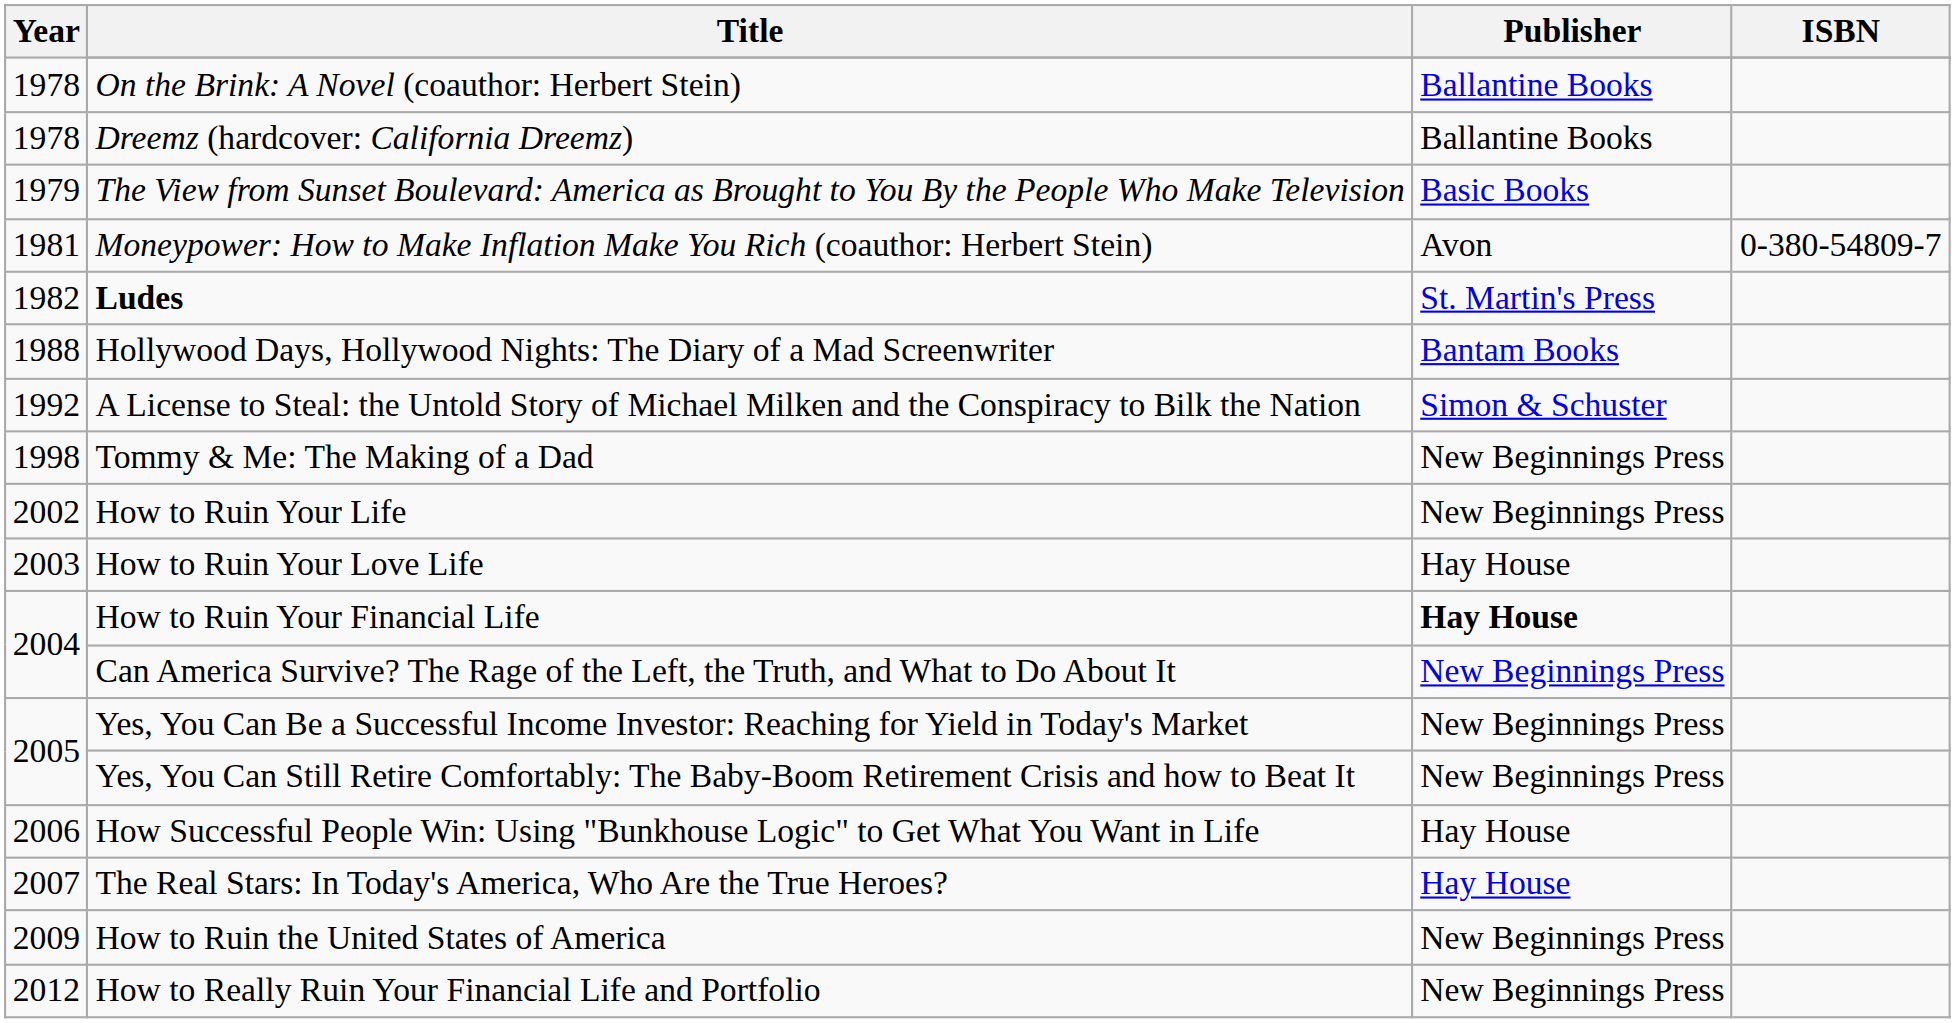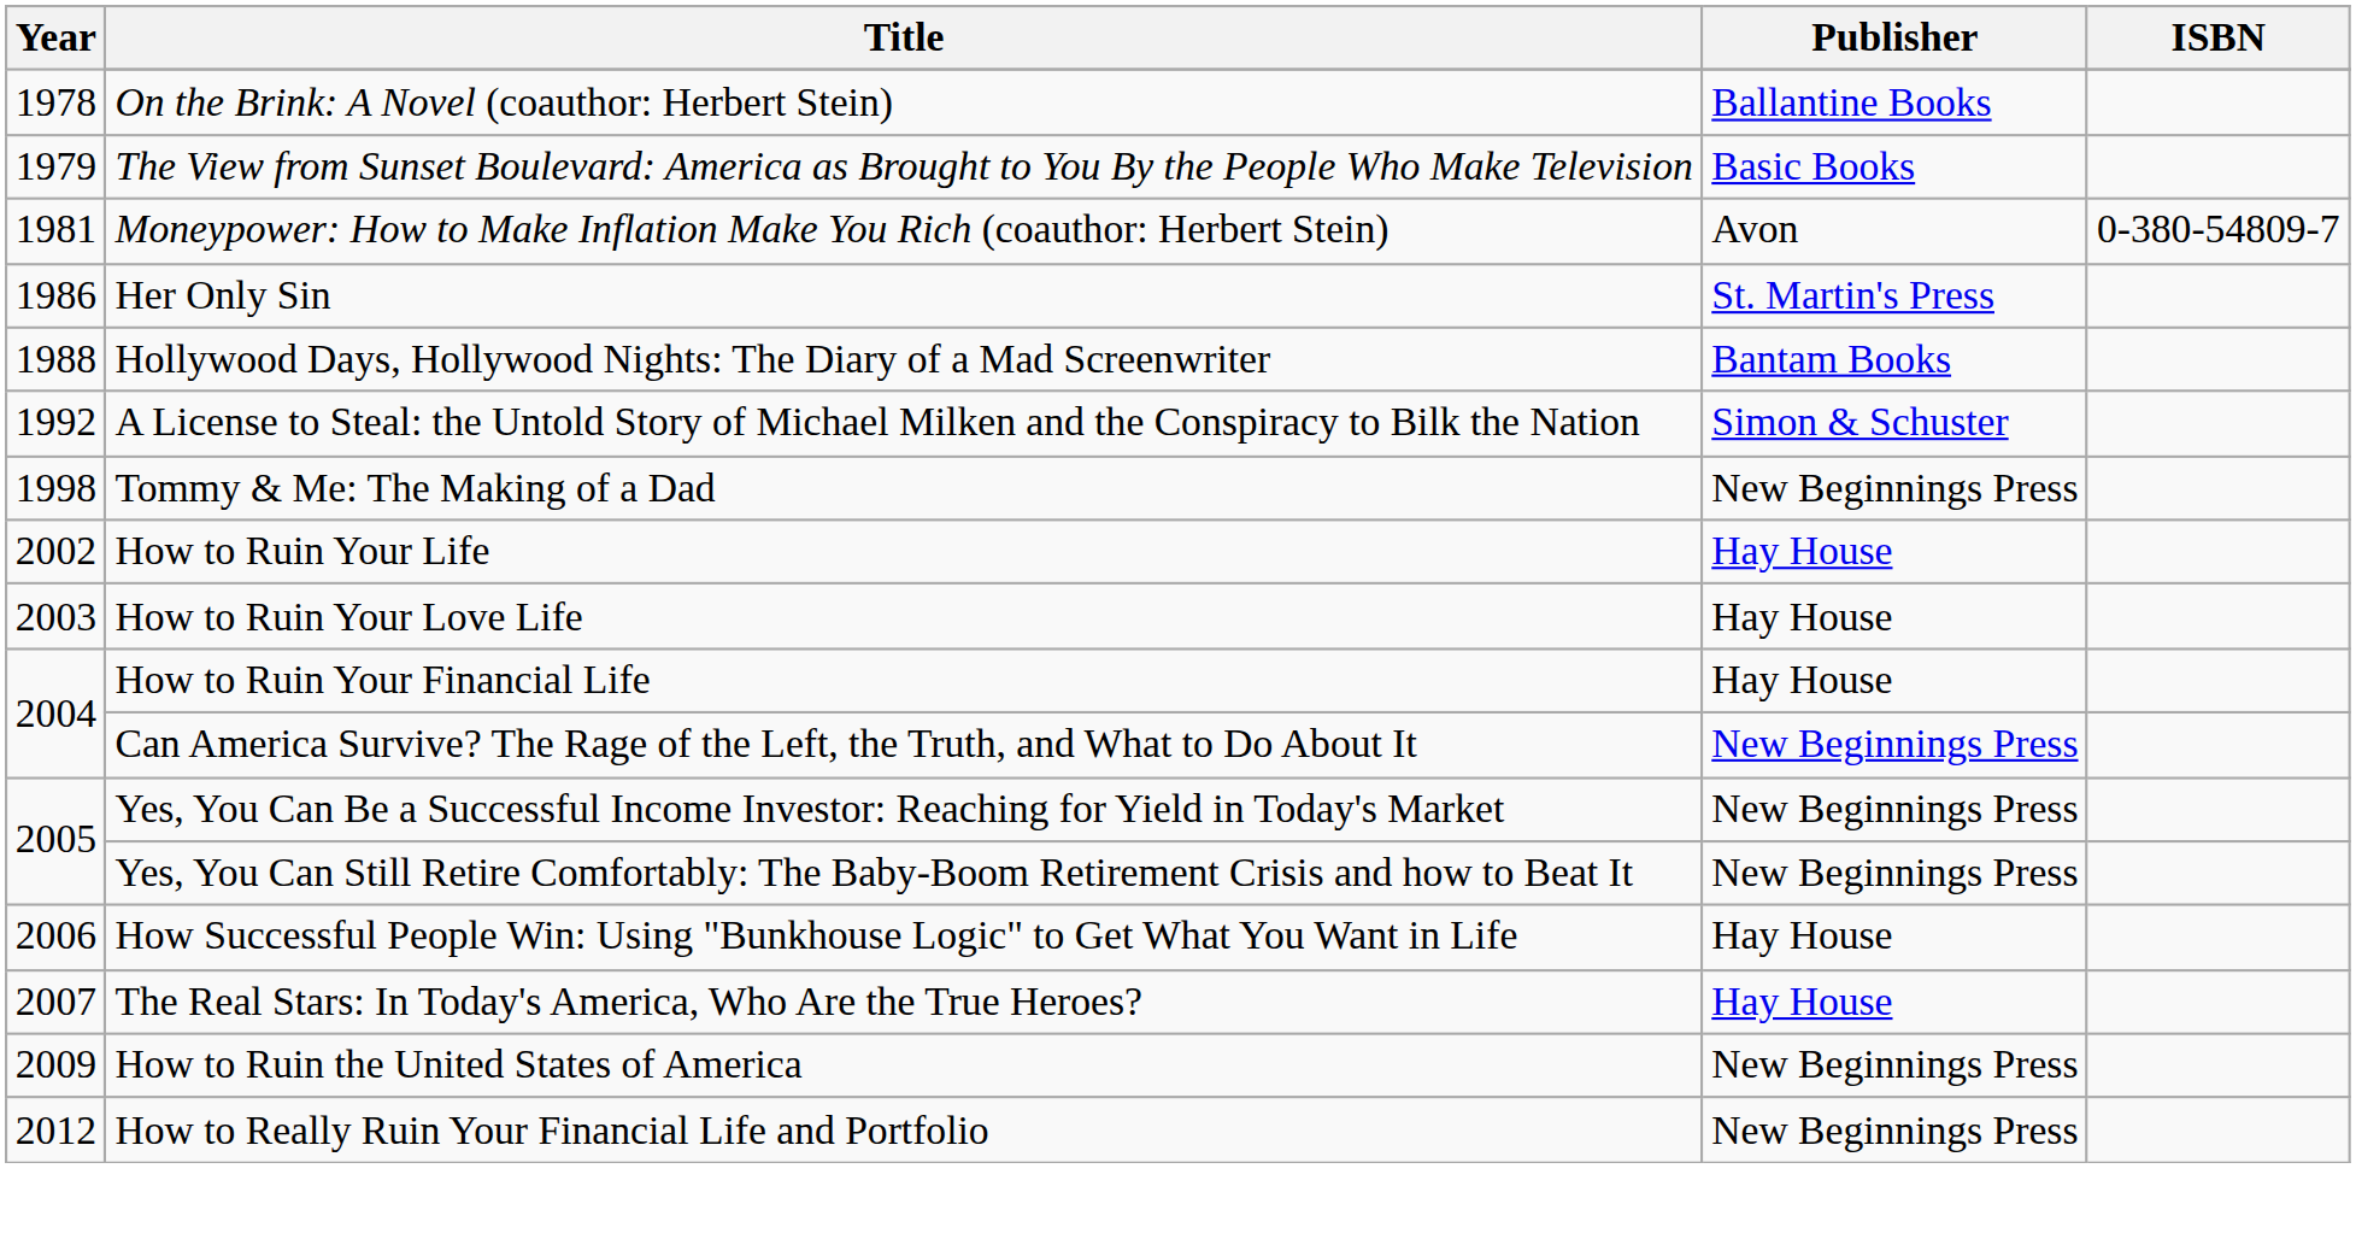 <table class="wikitable">
 <tr>
 <th>Year</th>
 <th>Title</th>
 <th>Publisher</th>
 <th>ISBN</th>
 </tr>
 <tr>
 <td rowspan="2">1978</td>
 </tr>
 <tr>
 <td><em>On the Brink: A Novel</em> (coauthor: Herbert Stein)</td>
 <td><a href='#'>Ballantine Books</a></td>
 <td></td>
 </tr>
 <tr>
-<td>1978</td>
-<td><em>Dreemz</em> (hardcover: <em>California Dreemz</em>)</td>
-<td>Ballantine Books</td>
-<td></td>
-</tr>
-<tr>
 <td>1979</td>
 <td><em>The View from Sunset Boulevard: America as Brought to You By the People Who Make Television</em></td>
 <td><a href='#'>Basic Books</a></td>
 <td></td>
 </tr>
 <tr>
 <td>1981</td>
 <td><em>Moneypower: How to Make Inflation Make You Rich</em> (coauthor: Herbert Stein)</td>
 <td>Avon</td>
 <td>0-380-54809-7</td>
 </tr>
 <tr>
-<td>1982</td>
-<td><strong>Ludes<em></td>
+<td>1986</td>
+<td></em>Her Only Sin<em></td>
 <td><a href='#'>St. Martin's Press</a></td>
 <td></td>
 </tr>
 <tr>
 <td>1988</td>
 <td></em>Hollywood Days, Hollywood Nights: The Diary of a Mad Screenwriter<em></td>
 <td><a href='#'>Bantam Books</a></td>
 <td></td>
 </tr>
 <tr>
 <td>1992</td>
 <td></em>A License to Steal: the Untold Story of Michael Milken and the Conspiracy to Bilk the Nation<em></td>
 <td><a href='#'>Simon & Schuster</a></td>
 <td></td>
 </tr>
 <tr>
 <td>1998</td>
 <td></em>Tommy & Me: The Making of a Dad<em></td>
 <td>New Beginnings Press</td>
 <td></td>
 </tr>
 <tr>
 <td>2002</td>
 <td></em>How to Ruin Your Life<em></td>
-<td>New Beginnings Press</td>
+<td><a href='#'>Hay House</a></td>
 <td></td>
 </tr>
 <tr>
 <td>2003</td>
 <td></em>How to Ruin Your Love Life<em></td>
 <td>Hay House</td>
 <td></td>
 </tr>
 <tr>
 <td rowspan="2">2004</td>
 <td></em>How to Ruin Your Financial Life<em></td>
-<td><strong>Hay House</strong></td>
+<td>Hay House</td>
 <td></td>
 </tr>
 <tr>
 <td></em>Can America Survive? The Rage of the Left, the Truth, and What to Do About It<em></td>
 <td><a href='#'>New Beginnings Press</a></td>
 <td></td>
 </tr>
 <tr>
 <td rowspan="2">2005</td>
 <td></em>Yes, You Can Be a Successful Income Investor: Reaching for Yield in Today's Market<em></td>
 <td>New Beginnings Press</td>
 <td></td>
 </tr>
 <tr>
 <td></em>Yes, You Can Still Retire Comfortably: The Baby-Boom Retirement Crisis and how to Beat It<em></td>
 <td>New Beginnings Press</td>
 <td></td>
 </tr>
 <tr>
 <td>2006</td>
 <td></em>How Successful People Win: Using "Bunkhouse Logic" to Get What You Want in Life<em></td>
 <td>Hay House</td>
 <td></td>
 </tr>
 <tr>
 <td>2007</td>
 <td></em>The Real Stars: In Today's America, Who Are the True Heroes?<em></td>
 <td><a href='#'>Hay House</a></td>
 <td></td>
 </tr>
 <tr>
 <td>2009</td>
 <td></em>How to Ruin the United States of America<em></td>
 <td>New Beginnings Press</td>
 <td></td>
 </tr>
 <tr>
 <td>2012</td>
 <td></em>How to Really Ruin Your Financial Life and Portfolio<em></td>
 <td>New Beginnings Press</td>
 <td></td>
 </tr>
 </table>
